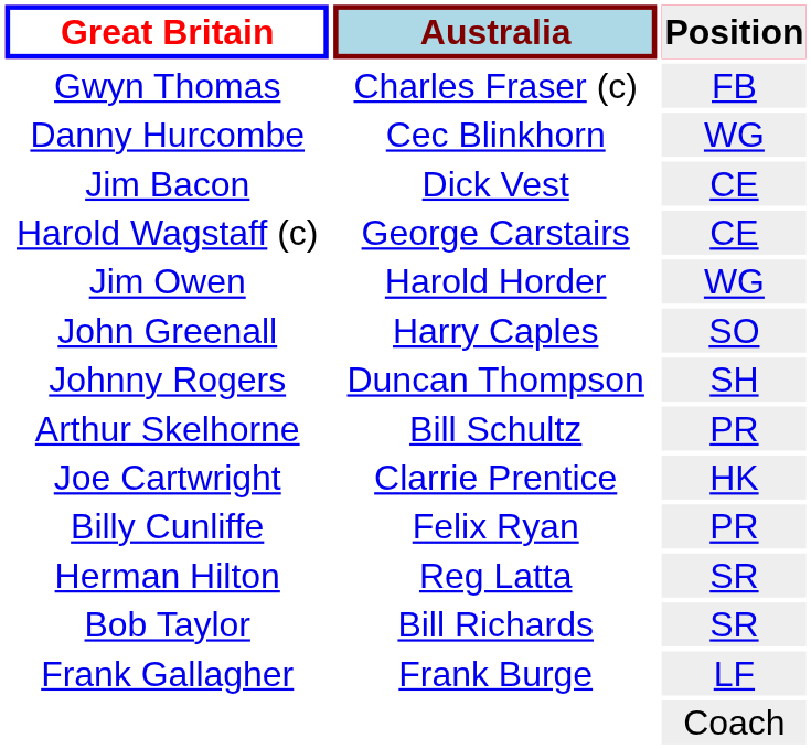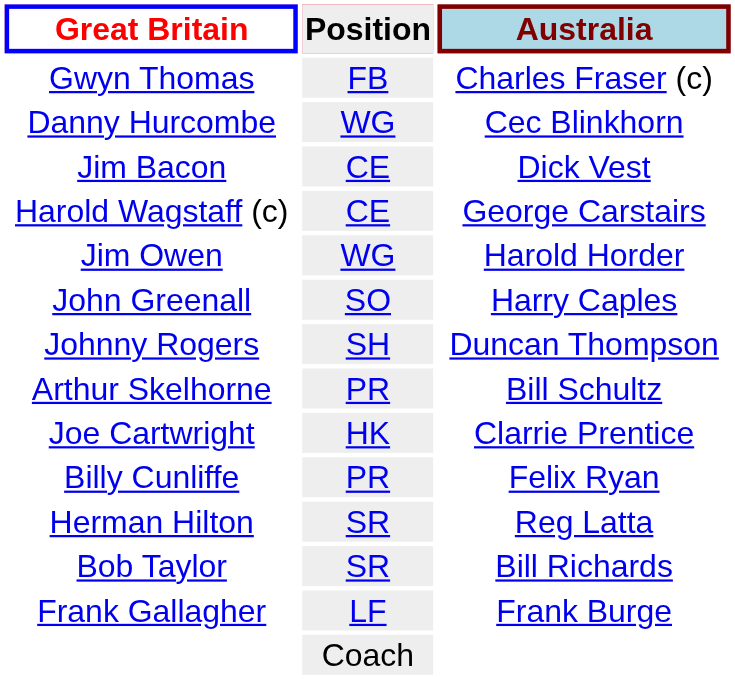 <table align=right style="font-size:90%; margin-left:1em">
 <tr bgcolor=#FF0033>
 <th align="centre" width="126" style="border: 2px solid blue; background: white; color: red">Great Britain</th>
+<th align="center" style="background: #eeeeee; color: black">Position</th>
 <th align="centre" width="126" style="border: 2px solid maroon; background: lightblue; color: maroon">Australia</th>
-<th align="center" style="background: #eeeeee; color: black">Position</th>
 </tr>
 <tr>
 <td align="center"><a href='#'>Gwyn Thomas</a></td>
+<td align="center" style="background: #eeeeee"><a href='#'>FB</a></td>
 <td align="center"><a href='#'>Charles Fraser</a> (c)</td>
-<td align="center" style="background: #eeeeee"><a href='#'>FB</a></td>
 </tr>
 <tr>
 <td align="center"><a href='#'>Danny Hurcombe</a></td>
+<td align="center" style="background: #eeeeee"><a href='#'>WG</a></td>
 <td align="center"><a href='#'>Cec Blinkhorn</a></td>
-<td align="center" style="background: #eeeeee"><a href='#'>WG</a></td>
 </tr>
 <tr>
 <td align="center"><a href='#'>Jim Bacon</a></td>
+<td align="center" style="background: #eeeeee"><a href='#'>CE</a></td>
 <td align="center"><a href='#'>Dick Vest</a></td>
-<td align="center" style="background: #eeeeee"><a href='#'>CE</a></td>
 </tr>
 <tr>
 <td align="center"><a href='#'>Harold Wagstaff</a> (c)</td>
+<td align="center" style="background: #eeeeee"><a href='#'>CE</a></td>
 <td align="center"><a href='#'>George Carstairs</a></td>
-<td align="center" style="background: #eeeeee"><a href='#'>CE</a></td>
 </tr>
 <tr>
 <td align="center"><a href='#'>Jim Owen</a></td>
+<td align="center" style="background: #eeeeee"><a href='#'>WG</a></td>
 <td align="center"><a href='#'>Harold Horder</a></td>
-<td align="center" style="background: #eeeeee"><a href='#'>WG</a></td>
 </tr>
 <tr>
 <td align="center"><a href='#'>John Greenall</a></td>
+<td align="center" style="background: #eeeeee"><a href='#'>SO</a></td>
 <td align="center"><a href='#'>Harry Caples</a></td>
-<td align="center" style="background: #eeeeee"><a href='#'>SO</a></td>
 </tr>
 <tr>
 <td align="center"><a href='#'>Johnny Rogers</a></td>
+<td align="center" style="background: #eeeeee"><a href='#'>SH</a></td>
 <td align="center"><a href='#'>Duncan Thompson</a></td>
-<td align="center" style="background: #eeeeee"><a href='#'>SH</a></td>
 </tr>
 <tr>
 <td align="center"><a href='#'>Arthur Skelhorne</a></td>
+<td align="center" style="background: #eeeeee"><a href='#'>PR</a></td>
 <td align="center"><a href='#'>Bill Schultz</a></td>
-<td align="center" style="background: #eeeeee"><a href='#'>PR</a></td>
 </tr>
 <tr>
 <td align="center"><a href='#'>Joe Cartwright</a></td>
+<td align="center" style="background: #eeeeee"><a href='#'>HK</a></td>
 <td align="center"><a href='#'>Clarrie Prentice</a></td>
-<td align="center" style="background: #eeeeee"><a href='#'>HK</a></td>
 </tr>
 <tr>
 <td align="center"><a href='#'>Billy Cunliffe</a></td>
+<td align="center" style="background: #eeeeee"><a href='#'>PR</a></td>
 <td align="center"><a href='#'>Felix Ryan</a></td>
-<td align="center" style="background: #eeeeee"><a href='#'>PR</a></td>
 </tr>
 <tr>
 <td align="center"><a href='#'>Herman Hilton</a></td>
+<td align="center" style="background: #eeeeee"><a href='#'>SR</a></td>
 <td align="center"><a href='#'>Reg Latta</a></td>
-<td align="center" style="background: #eeeeee"><a href='#'>SR</a></td>
 </tr>
 <tr>
 <td align="center"><a href='#'>Bob Taylor</a></td>
+<td align="center" style="background: #eeeeee"><a href='#'>SR</a></td>
 <td align="center"><a href='#'>Bill Richards</a></td>
-<td align="center" style="background: #eeeeee"><a href='#'>SR</a></td>
 </tr>
 <tr>
 <td align="center"><a href='#'>Frank Gallagher</a></td>
+<td align="center" style="background: #eeeeee"><a href='#'>LF</a></td>
 <td align="center"><a href='#'>Frank Burge</a></td>
-<td align="center" style="background: #eeeeee"><a href='#'>LF</a></td>
 </tr>
 <tr>
 <td align="center"></td>
+<td align="center" style="background: #eeeeee">Coach</td>
 <td align="center"></td>
-<td align="center" style="background: #eeeeee">Coach</td>
 </tr>
 </table>
